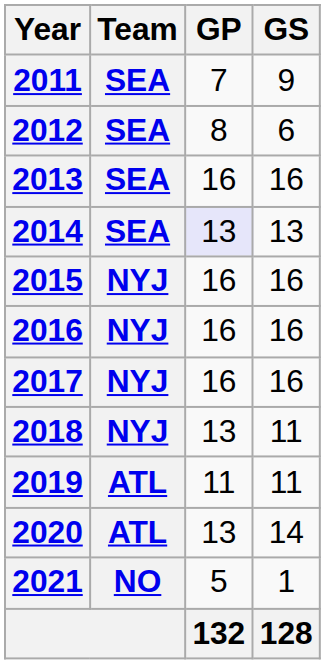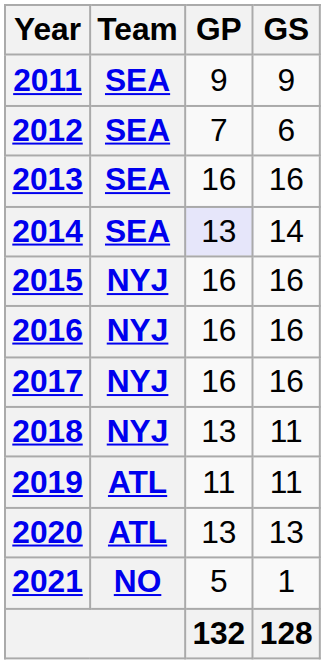 <table class="wikitable" style="text-align: center;">
 <tr>
 <th>Year</th>
 <th>Team</th>
 <th>GP</th>
 <th>GS</th>
 </tr>
 <tr>
 <th><a href='#'>2011</a></th>
 <th><a href='#'>SEA</a></th>
-<td>7</td>
+<td>9</td>
 <td>9</td>
 </tr>
 <tr>
 <th><a href='#'>2012</a></th>
 <th><a href='#'>SEA</a></th>
-<td>8</td>
+<td>7</td>
 <td>6</td>
 </tr>
 <tr>
 <th><a href='#'>2013</a></th>
 <th><a href='#'>SEA</a></th>
 <td>16</td>
 <td>16</td>
 </tr>
 <tr>
 <th><a href='#'>2014</a></th>
 <th><a href='#'>SEA</a></th>
 <td style="background: lavender;">13</td>
-<td>13</td>
+<td>14</td>
 </tr>
 <tr>
 <th><a href='#'>2015</a></th>
 <th><a href='#'>NYJ</a></th>
 <td>16</td>
 <td>16</td>
 </tr>
 <tr>
 <th><a href='#'>2016</a></th>
 <th><a href='#'>NYJ</a></th>
 <td>16</td>
 <td>16</td>
 </tr>
 <tr>
 <th><a href='#'>2017</a></th>
 <th><a href='#'>NYJ</a></th>
 <td>16</td>
 <td>16</td>
 </tr>
 <tr>
 <th><a href='#'>2018</a></th>
 <th><a href='#'>NYJ</a></th>
 <td>13</td>
 <td>11</td>
 </tr>
 <tr>
 <th><a href='#'>2019</a></th>
 <th><a href='#'>ATL</a></th>
 <td>11</td>
 <td>11</td>
 </tr>
 <tr>
 <th><a href='#'>2020</a></th>
 <th><a href='#'>ATL</a></th>
 <td>13</td>
-<td>14</td>
+<td>13</td>
 </tr>
 <tr>
 <th><a href='#'>2021</a></th>
 <th><a href='#'>NO</a></th>
 <td>5</td>
 <td>1</td>
 </tr>
 <tr>
 <th colspan="2"></th>
 <th>132</th>
 <th>128</th>
 </tr>
 </table>
